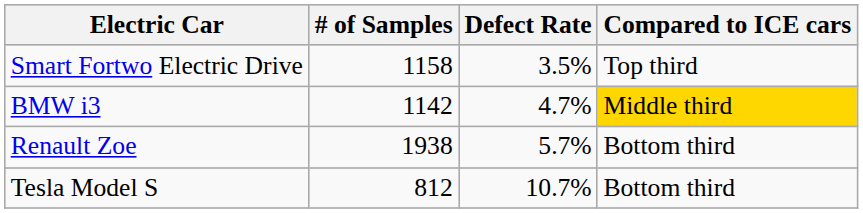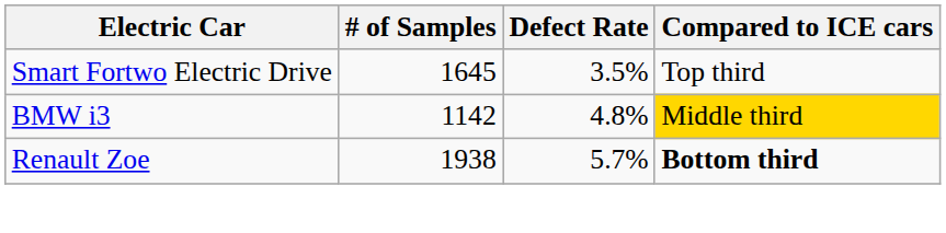 <table class="wikitable sortable">
 <tr>
 <th>Electric Car</th>
 <th># of Samples</th>
 <th>Defect Rate</th>
 <th>Compared to ICE cars</th>
 </tr>
 <tr>
 <td><a href='#'>Smart Fortwo</a> Electric Drive</td>
-<td align=right>1158</td>
+<td align=right>1645</td>
 <td align=right>3.5%</td>
 <td>Top third</td>
 </tr>
 <tr>
 <td><a href='#'>BMW i3</a></td>
 <td align=right>1142</td>
-<td align=right>4.7%</td>
+<td align=right>4.8%</td>
 <td style="background: gold;">Middle third</td>
 </tr>
 <tr>
 <td><a href='#'>Renault Zoe</a></td>
 <td align=right>1938</td>
 <td align=right>5.7%</td>
-<td>Bottom third</td>
-</tr>
-<tr>
-<td>Tesla Model S</td>
-<td align=right>812</td>
-<td align=right>10.7%</td>
-<td>Bottom third</td>
+<td><strong>Bottom third</strong></td>
 </tr>
 </table>
